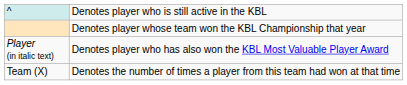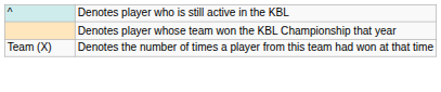 <table class="wikitable">
 <tr>
 <td style="background-color:#CFECEC; border:1px solid #aaaaaa; width:6em">^</td>
 <td>Denotes player who is still active in the KBL</td>
 </tr>
 <tr>
 <td style="background-color:#FFE6BD; border:1px solid #aaaaaa; width:6em"></td>
 <td>Denotes player whose team won the KBL Championship that year</td>
 </tr>
 <tr>
-<td><em>Player</em><br><small>(in italic text)</small></td>
-<td>Denotes player who has also won the <a href='#'>KBL Most Valuable Player Award</a></td>
-</tr>
-<tr>
 <td>Team (X)</td>
 <td>Denotes the number of times a player from this team had won at that time</td>
 </tr>
 </table>
